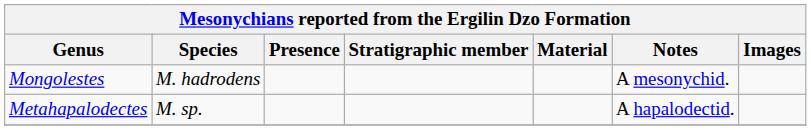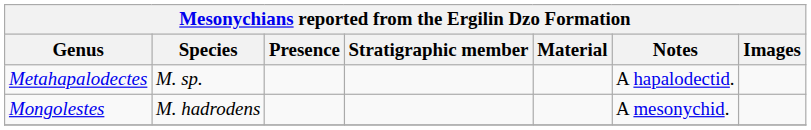 <table class="wikitable" align="center">
 <tr>
 <th colspan="7" align="center"><strong><a href='#'>Mesonychians</a> reported from the Ergilin Dzo Formation</strong></th>
 </tr>
 <tr>
 <th>Genus</th>
 <th>Species</th>
 <th>Presence</th>
 <th><strong>Stratigraphic member</strong></th>
 <th><strong>Material</strong></th>
 <th>Notes</th>
 <th>Images</th>
 </tr>
 <tr>
+<td><em><a href='#'>Metahapalodectes</a></em></td>
+<td><em>M. sp.</em></td>
+<td></td>
+<td></td>
+<td></td>
+<td>A <a href='#'>hapalodectid</a>.</td>
+<td></td>
+</tr>
+<tr>
 <td><em><a href='#'>Mongolestes</a></em></td>
 <td><em>M. hadrodens</em></td>
 <td></td>
 <td></td>
 <td></td>
 <td>A <a href='#'>mesonychid</a>.</td>
 <td></td>
 </tr>
 <tr>
-<td><em><a href='#'>Metahapalodectes</a></em></td>
-<td><em>M. sp.</em></td>
-<td></td>
-<td></td>
-<td></td>
-<td>A <a href='#'>hapalodectid</a>.</td>
-<td></td>
-</tr>
-<tr>
 </tr>
 </table>
